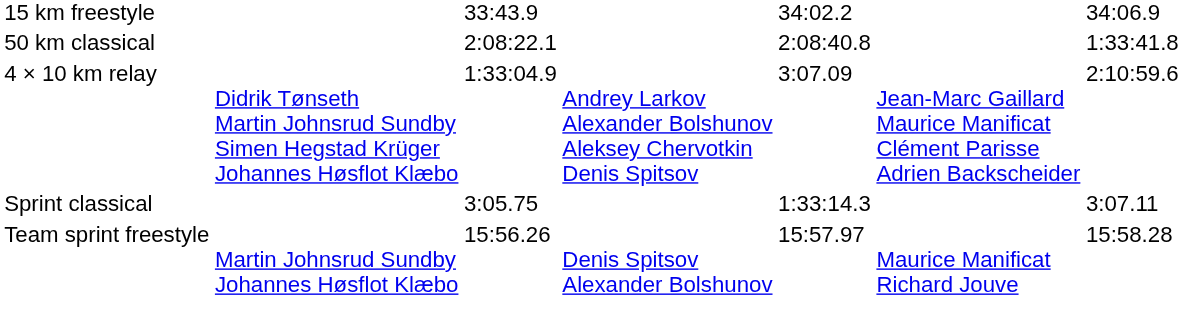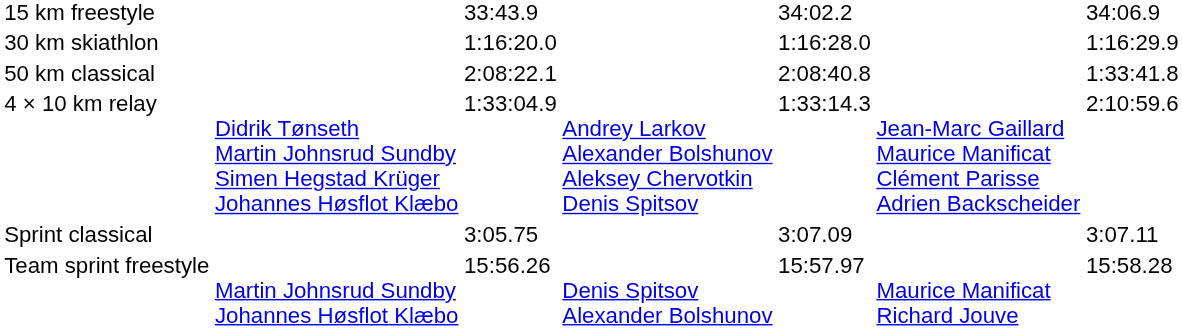 <table>
 <tr valign="top">
 <td>15 km freestyle<br></td>
 <td></td>
 <td>33:43.9</td>
 <td></td>
 <td>34:02.2</td>
 <td></td>
 <td>34:06.9</td>
+</tr>
+<tr valign="top">
+<td>30 km skiathlon<br></td>
+<td></td>
+<td>1:16:20.0</td>
+<td></td>
+<td>1:16:28.0</td>
+<td></td>
+<td>1:16:29.9</td>
 </tr>
 <tr valign="top">
 <td>50 km classical<br></td>
 <td></td>
 <td>2:08:22.1</td>
 <td></td>
 <td>2:08:40.8</td>
 <td></td>
 <td>1:33:41.8</td>
 </tr>
 <tr valign="top">
 <td>4 × 10 km relay<br></td>
 <td><br><a href='#'>Didrik Tønseth</a><br><a href='#'>Martin Johnsrud Sundby</a><br><a href='#'>Simen Hegstad Krüger</a><br><a href='#'>Johannes Høsflot Klæbo</a></td>
 <td>1:33:04.9</td>
 <td><br><a href='#'>Andrey Larkov</a><br><a href='#'>Alexander Bolshunov</a><br><a href='#'>Aleksey Chervotkin</a><br><a href='#'>Denis Spitsov</a></td>
-<td>3:07.09</td>
+<td>1:33:14.3</td>
 <td><br><a href='#'>Jean-Marc Gaillard</a><br><a href='#'>Maurice Manificat</a><br><a href='#'>Clément Parisse</a><br><a href='#'>Adrien Backscheider</a></td>
 <td>2:10:59.6</td>
 </tr>
 <tr valign="top">
 <td>Sprint classical<br></td>
 <td></td>
 <td>3:05.75</td>
 <td></td>
-<td>1:33:14.3</td>
+<td>3:07.09</td>
 <td></td>
 <td>3:07.11</td>
 </tr>
 <tr valign="top">
 <td>Team sprint freestyle<br></td>
 <td><br><a href='#'>Martin Johnsrud Sundby</a><br><a href='#'>Johannes Høsflot Klæbo</a></td>
 <td>15:56.26</td>
 <td><br><a href='#'>Denis Spitsov</a><br><a href='#'>Alexander Bolshunov</a></td>
 <td>15:57.97</td>
 <td><br><a href='#'>Maurice Manificat</a><br><a href='#'>Richard Jouve</a></td>
 <td>15:58.28</td>
 </tr>
 </table>
